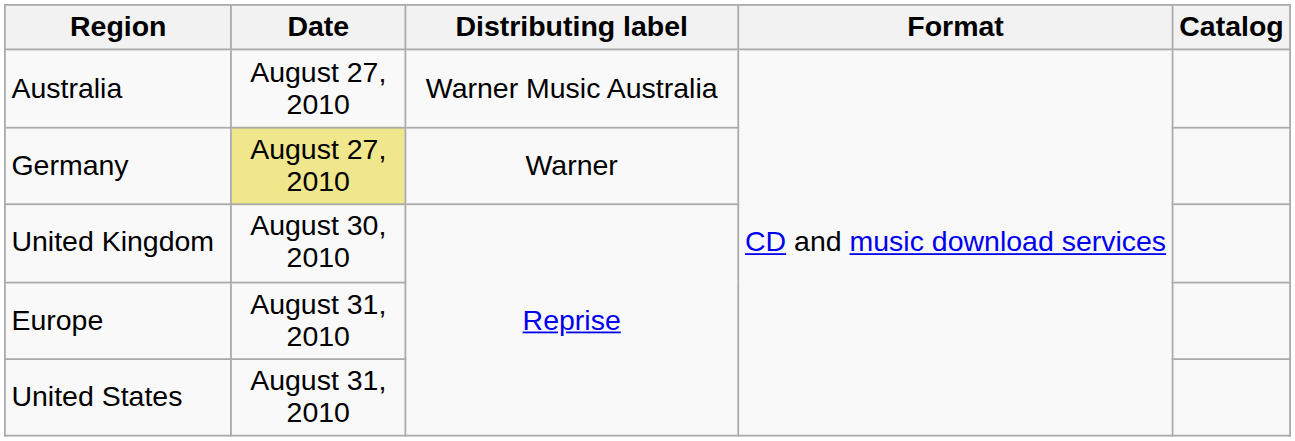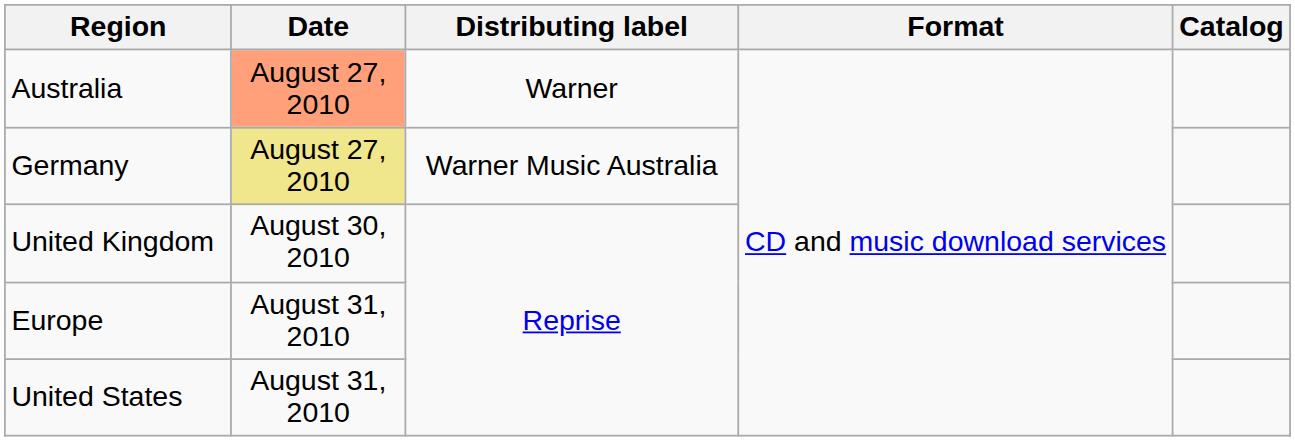 <table class="wikitable">
 <tr>
 <th style="width:120px;">Region</th>
 <th style="width:90px;">Date</th>
 <th style="width:180px;">Distributing label</th>
 <th>Format</th>
 <th>Catalog</th>
 </tr>
 <tr>
 <td>Australia</td>
-<td style="text-align:center;">August 27, 2010</td>
-<td style="text-align:center;">Warner Music Australia</td>
+<td style="background: lightsalmon; text-align:center;">August 27, 2010</td>
+<td style="text-align:center;">Warner</td>
 <td style="text-align:center;" rowspan="5"><a href='#'>CD</a> and <a href='#'>music download services</a></td>
 <td></td>
 </tr>
 <tr>
 <td>Germany</td>
 <td style="background: khaki; text-align:center;">August 27, 2010</td>
-<td style="text-align:center;">Warner</td>
+<td style="text-align:center;">Warner Music Australia</td>
 <td></td>
 </tr>
 <tr>
 <td>United Kingdom</td>
 <td style="text-align:center;">August 30, 2010</td>
 <td style="text-align:center;" rowspan="3"><a href='#'>Reprise</a></td>
 </tr>
 <tr>
 <td>Europe</td>
 <td style="text-align:center;">August 31, 2010</td>
 <td></td>
 </tr>
 <tr>
 <td>United States</td>
 <td style="text-align:center;">August 31, 2010</td>
 <td></td>
 </tr>
 </table>
